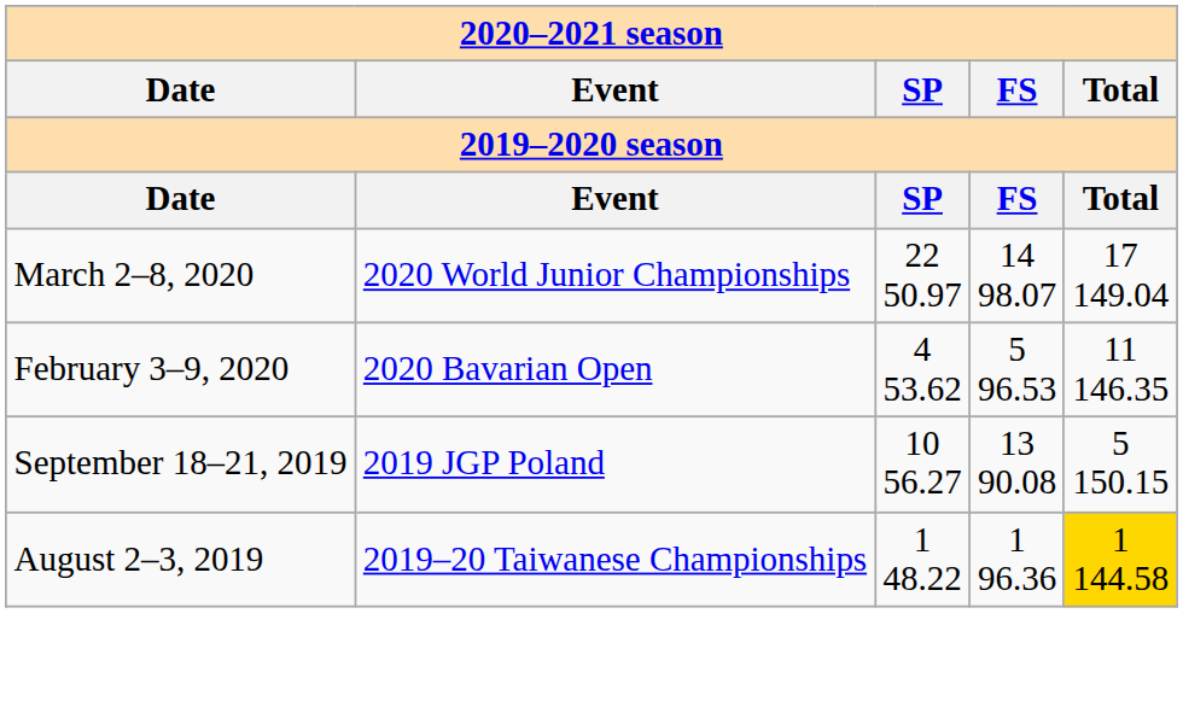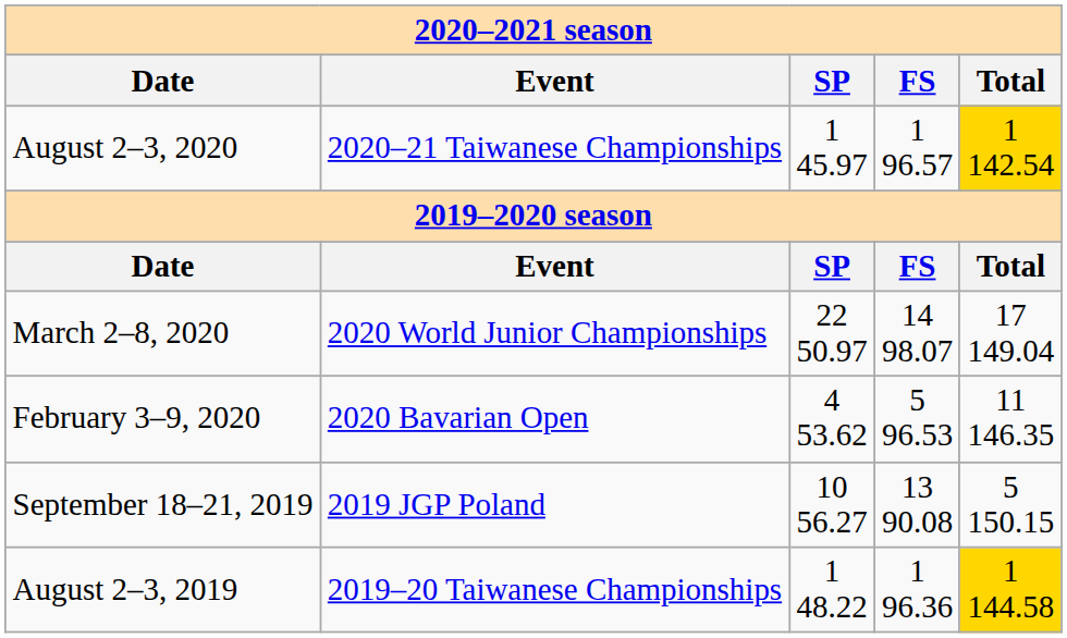 <table class="wikitable">
 <tr>
 <td style="background-color: #ffdead; " colspan=5 align=center><a href='#'><strong>2020–2021 season</strong></a></td>
 </tr>
 <tr>
 <th>Date</th>
 <th>Event</th>
 <th><a href='#'>SP</a></th>
 <th><a href='#'>FS</a></th>
 <th>Total</th>
+</tr>
+<tr>
+<td>August 2–3, 2020</td>
+<td><a href='#'>2020–21 Taiwanese Championships</a></td>
+<td align=center>1 <br> 45.97</td>
+<td align=center>1 <br> 96.57</td>
+<td align=center bgcolor=gold>1 <br> 142.54</td>
 </tr>
 <tr>
 <td style="background-color: #ffdead; " colspan=5 align=center><a href='#'><strong>2019–2020 season</strong></a></td>
 </tr>
 <tr>
 <th>Date</th>
 <th>Event</th>
 <th><a href='#'>SP</a></th>
 <th><a href='#'>FS</a></th>
 <th>Total</th>
 </tr>
 <tr>
 <td>March 2–8, 2020</td>
 <td><a href='#'>2020 World Junior Championships</a></td>
 <td align=center>22 <br> 50.97</td>
 <td align=center>14 <br> 98.07</td>
 <td align=center>17 <br> 149.04</td>
 </tr>
 <tr>
 <td>February 3–9, 2020</td>
 <td><a href='#'>2020 Bavarian Open</a></td>
 <td align=center>4 <br> 53.62</td>
 <td align=center>5 <br> 96.53</td>
 <td align=center>11 <br> 146.35</td>
 </tr>
 <tr>
 <td>September 18–21, 2019</td>
 <td><a href='#'>2019 JGP Poland</a></td>
 <td align=center>10 <br> 56.27</td>
 <td align=center>13 <br> 90.08</td>
 <td align=center>5 <br> 150.15</td>
 </tr>
 <tr>
 <td>August 2–3, 2019</td>
 <td><a href='#'>2019–20 Taiwanese Championships</a></td>
 <td align=center>1 <br> 48.22</td>
 <td align=center>1 <br> 96.36</td>
 <td align=center bgcolor=gold>1 <br> 144.58</td>
 </tr>
 </table>
